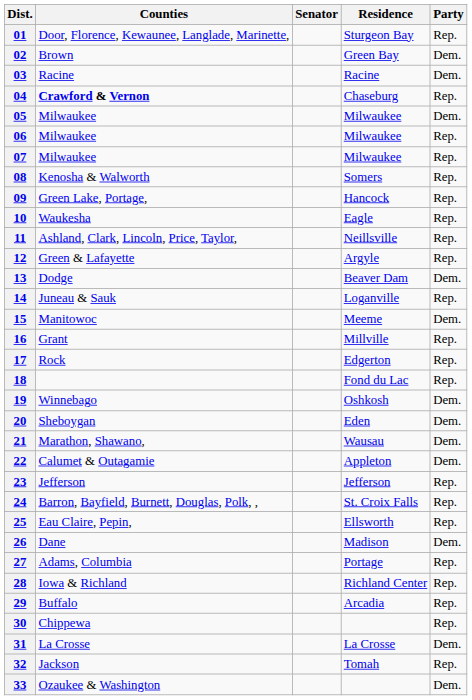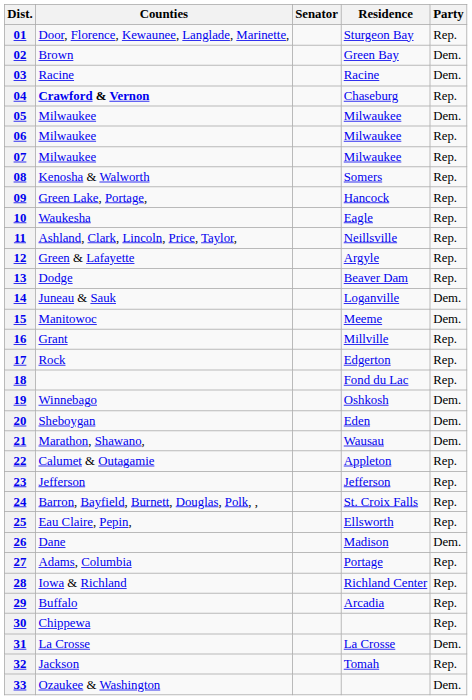 <table class="wikitable sortable">
 <tr>
 <th>Dist.</th>
 <th>Counties</th>
 <th>Senator</th>
 <th>Residence</th>
 <th>Party</th>
 </tr>
 <tr>
 <th><a href='#'>01</a></th>
 <td><a href='#'>Door</a>, <a href='#'>Florence</a>, <a href='#'>Kewaunee</a>, <a href='#'>Langlade</a>, <a href='#'>Marinette</a>, </td>
 <td></td>
 <td><a href='#'>Sturgeon Bay</a></td>
 <td>Rep.</td>
 </tr>
 <tr>
 <th><a href='#'>02</a></th>
 <td><a href='#'>Brown</a></td>
 <td></td>
 <td><a href='#'>Green Bay</a></td>
 <td>Dem.</td>
 </tr>
 <tr>
 <th><a href='#'>03</a></th>
 <td><a href='#'>Racine</a></td>
 <td></td>
 <td><a href='#'>Racine</a></td>
 <td>Dem.</td>
 </tr>
 <tr>
 <th><a href='#'>04</a></th>
 <td><strong><a href='#'>Crawford</a> & <a href='#'>Vernon</a></strong></td>
 <td></td>
 <td><a href='#'>Chaseburg</a></td>
 <td>Rep.</td>
 </tr>
 <tr>
 <th><a href='#'>05</a></th>
 <td><a href='#'>Milwaukee</a> </td>
 <td></td>
 <td><a href='#'>Milwaukee</a></td>
 <td>Dem.</td>
 </tr>
 <tr>
 <th><a href='#'>06</a></th>
 <td><a href='#'>Milwaukee</a> </td>
 <td></td>
 <td><a href='#'>Milwaukee</a></td>
 <td>Rep.</td>
 </tr>
 <tr>
 <th><a href='#'>07</a></th>
 <td><a href='#'>Milwaukee</a> </td>
 <td></td>
 <td><a href='#'>Milwaukee</a></td>
 <td>Rep.</td>
 </tr>
 <tr>
 <th><a href='#'>08</a></th>
 <td><a href='#'>Kenosha</a> & <a href='#'>Walworth</a></td>
 <td></td>
 <td><a href='#'>Somers</a></td>
 <td>Rep.</td>
 </tr>
 <tr>
 <th><a href='#'>09</a></th>
 <td><a href='#'>Green Lake</a>, <a href='#'>Portage</a>, </td>
 <td></td>
 <td><a href='#'>Hancock</a></td>
 <td>Rep.</td>
 </tr>
 <tr>
 <th><a href='#'>10</a></th>
 <td><a href='#'>Waukesha</a></td>
 <td></td>
 <td><a href='#'>Eagle</a></td>
 <td>Rep.</td>
 </tr>
 <tr>
 <th><a href='#'>11</a></th>
 <td><a href='#'>Ashland</a>, <a href='#'>Clark</a>, <a href='#'>Lincoln</a>, <a href='#'>Price</a>, <a href='#'>Taylor</a>, </td>
 <td></td>
 <td><a href='#'>Neillsville</a></td>
 <td>Rep.</td>
 </tr>
 <tr>
 <th><a href='#'>12</a></th>
 <td><a href='#'>Green</a> & <a href='#'>Lafayette</a></td>
 <td></td>
 <td><a href='#'>Argyle</a></td>
 <td>Rep.</td>
 </tr>
 <tr>
 <th><a href='#'>13</a></th>
 <td><a href='#'>Dodge</a></td>
 <td></td>
 <td><a href='#'>Beaver Dam</a></td>
-<td>Dem.</td>
+<td>Rep.</td>
 </tr>
 <tr>
 <th><a href='#'>14</a></th>
 <td><a href='#'>Juneau</a> & <a href='#'>Sauk</a></td>
 <td></td>
 <td><a href='#'>Loganville</a></td>
-<td>Rep.</td>
+<td>Dem.</td>
 </tr>
 <tr>
 <th><a href='#'>15</a></th>
 <td><a href='#'>Manitowoc</a></td>
 <td></td>
 <td><a href='#'>Meeme</a></td>
 <td>Dem.</td>
 </tr>
 <tr>
 <th><a href='#'>16</a></th>
 <td><a href='#'>Grant</a></td>
 <td></td>
 <td><a href='#'>Millville</a></td>
 <td>Rep.</td>
 </tr>
 <tr>
 <th><a href='#'>17</a></th>
 <td><a href='#'>Rock</a></td>
 <td></td>
 <td><a href='#'>Edgerton</a></td>
 <td>Rep.</td>
 </tr>
 <tr>
 <th><a href='#'>18</a></th>
 <td> </td>
 <td></td>
 <td><a href='#'>Fond du Lac</a></td>
 <td>Rep.</td>
 </tr>
 <tr>
 <th><a href='#'>19</a></th>
 <td><a href='#'>Winnebago</a></td>
 <td></td>
 <td><a href='#'>Oshkosh</a></td>
 <td>Dem.</td>
 </tr>
 <tr>
 <th><a href='#'>20</a></th>
 <td><a href='#'>Sheboygan</a> </td>
 <td></td>
 <td><a href='#'>Eden</a></td>
 <td>Dem.</td>
 </tr>
 <tr>
 <th><a href='#'>21</a></th>
 <td><a href='#'>Marathon</a>, <a href='#'>Shawano</a>, </td>
 <td></td>
 <td><a href='#'>Wausau</a></td>
 <td>Dem.</td>
 </tr>
 <tr>
 <th><a href='#'>22</a></th>
 <td><a href='#'>Calumet</a> & <a href='#'>Outagamie</a></td>
 <td></td>
 <td><a href='#'>Appleton</a></td>
-<td>Dem.</td>
+<td>Rep.</td>
 </tr>
 <tr>
 <th><a href='#'>23</a></th>
 <td><a href='#'>Jefferson</a></td>
 <td></td>
 <td><a href='#'>Jefferson</a></td>
 <td>Rep.</td>
 </tr>
 <tr>
 <th><a href='#'>24</a></th>
 <td><a href='#'>Barron</a>, <a href='#'>Bayfield</a>, <a href='#'>Burnett</a>, <a href='#'>Douglas</a>, <a href='#'>Polk</a>, , </td>
 <td></td>
 <td><a href='#'>St. Croix Falls</a></td>
 <td>Rep.</td>
 </tr>
 <tr>
 <th><a href='#'>25</a></th>
 <td><a href='#'>Eau Claire</a>, <a href='#'>Pepin</a>, </td>
 <td></td>
 <td><a href='#'>Ellsworth</a></td>
 <td>Rep.</td>
 </tr>
 <tr>
 <th><a href='#'>26</a></th>
 <td><a href='#'>Dane</a></td>
 <td></td>
 <td><a href='#'>Madison</a></td>
 <td>Dem.</td>
 </tr>
 <tr>
 <th><a href='#'>27</a></th>
 <td><a href='#'>Adams</a>, <a href='#'>Columbia</a> </td>
 <td></td>
 <td><a href='#'>Portage</a></td>
 <td>Rep.</td>
 </tr>
 <tr>
 <th><a href='#'>28</a></th>
 <td><a href='#'>Iowa</a> & <a href='#'>Richland</a></td>
 <td></td>
 <td><a href='#'>Richland Center</a></td>
 <td>Rep.</td>
 </tr>
 <tr>
 <th><a href='#'>29</a></th>
 <td><a href='#'>Buffalo</a> </td>
 <td></td>
 <td><a href='#'>Arcadia</a></td>
 <td>Rep.</td>
 </tr>
 <tr>
 <th><a href='#'>30</a></th>
 <td><a href='#'>Chippewa</a> </td>
 <td></td>
 <td></td>
 <td>Rep.</td>
 </tr>
 <tr>
 <th><a href='#'>31</a></th>
 <td><a href='#'>La Crosse</a></td>
 <td></td>
 <td><a href='#'>La Crosse</a></td>
 <td>Dem.</td>
 </tr>
 <tr>
 <th><a href='#'>32</a></th>
 <td><a href='#'>Jackson</a> </td>
 <td></td>
 <td><a href='#'>Tomah</a></td>
 <td>Rep.</td>
 </tr>
 <tr>
 <th><a href='#'>33</a></th>
 <td><a href='#'>Ozaukee</a> & <a href='#'>Washington</a></td>
 <td></td>
 <td></td>
 <td>Dem.</td>
 </tr>
 </table>
